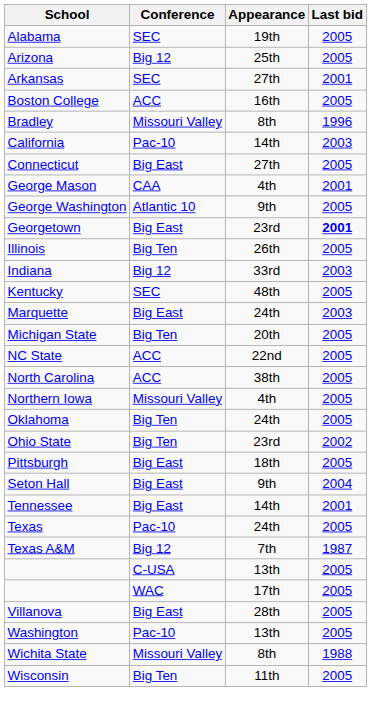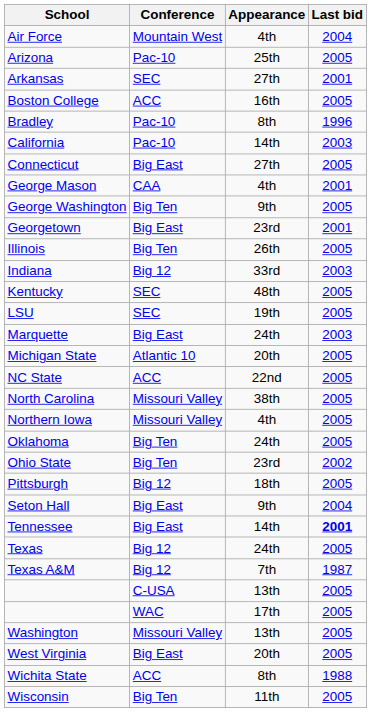 <table class="wikitable sortable" style="text-align: center;">
 <tr>
 <th>School</th>
 <th>Conference</th>
 <th data-sort-type="number">Appearance</th>
 <th>Last bid</th>
 </tr>
 <tr>
-<td align=left><a href='#'>Alabama</a></td>
-<td align=left><a href='#'>SEC</a></td>
-<td>19th</td>
-<td><a href='#'>2005</a></td>
+<td align=left><a href='#'>Air Force</a></td>
+<td align=left><a href='#'>Mountain West</a></td>
+<td>4th</td>
+<td><a href='#'>2004</a></td>
 </tr>
 <tr>
 <td align=left><a href='#'>Arizona</a></td>
-<td align=left><a href='#'>Big 12</a></td>
+<td align=left><a href='#'>Pac-10</a></td>
 <td>25th</td>
 <td><a href='#'>2005</a></td>
 </tr>
 <tr>
 <td align=left><a href='#'>Arkansas</a></td>
 <td align=left><a href='#'>SEC</a></td>
 <td>27th</td>
 <td><a href='#'>2001</a></td>
 </tr>
 <tr>
 <td align=left><a href='#'>Boston College</a></td>
 <td align=left><a href='#'>ACC</a></td>
 <td>16th</td>
 <td><a href='#'>2005</a></td>
 </tr>
 <tr>
 <td align=left><a href='#'>Bradley</a></td>
-<td align=left><a href='#'>Missouri Valley</a></td>
+<td align=left><a href='#'>Pac-10</a></td>
 <td>8th</td>
 <td><a href='#'>1996</a></td>
 </tr>
 <tr>
 <td align=left><a href='#'>California</a></td>
 <td align=left><a href='#'>Pac-10</a></td>
 <td>14th</td>
 <td><a href='#'>2003</a></td>
 </tr>
 <tr>
 <td align=left><a href='#'>Connecticut</a></td>
 <td align=left><a href='#'>Big East</a></td>
 <td>27th</td>
 <td><a href='#'>2005</a></td>
 </tr>
 <tr>
 <td align=left><a href='#'>George Mason</a></td>
 <td align=left><a href='#'>CAA</a></td>
 <td>4th</td>
 <td><a href='#'>2001</a></td>
 </tr>
 <tr>
 <td align=left><a href='#'>George Washington</a></td>
-<td align=left><a href='#'>Atlantic 10</a></td>
+<td align=left><a href='#'>Big Ten</a></td>
 <td>9th</td>
 <td><a href='#'>2005</a></td>
 </tr>
 <tr>
 <td align=left><a href='#'>Georgetown</a></td>
 <td align=left><a href='#'>Big East</a></td>
 <td>23rd</td>
-<td><strong><a href='#'>2001</a></strong></td>
+<td><a href='#'>2001</a></td>
 </tr>
 <tr>
 <td align=left><a href='#'>Illinois</a></td>
 <td align=left><a href='#'>Big Ten</a></td>
 <td>26th</td>
 <td><a href='#'>2005</a></td>
 </tr>
 <tr>
 <td align=left><a href='#'>Indiana</a></td>
 <td align=left><a href='#'>Big 12</a></td>
 <td>33rd</td>
 <td><a href='#'>2003</a></td>
 </tr>
 <tr>
 <td align=left><a href='#'>Kentucky</a></td>
 <td align=left><a href='#'>SEC</a></td>
 <td>48th</td>
 <td><a href='#'>2005</a></td>
 </tr>
 <tr>
+<td align=left><a href='#'>LSU</a></td>
+<td align=left><a href='#'>SEC</a></td>
+<td>19th</td>
+<td><a href='#'>2005</a></td>
+</tr>
+<tr>
 <td align=left><a href='#'>Marquette</a></td>
 <td align=left><a href='#'>Big East</a></td>
 <td>24th</td>
 <td><a href='#'>2003</a></td>
 </tr>
 <tr>
 <td align=left><a href='#'>Michigan State</a></td>
-<td align=left><a href='#'>Big Ten</a></td>
+<td align=left><a href='#'>Atlantic 10</a></td>
 <td>20th</td>
 <td><a href='#'>2005</a></td>
 </tr>
 <tr>
 <td align=left><a href='#'>NC State</a></td>
 <td align=left><a href='#'>ACC</a></td>
 <td>22nd</td>
 <td><a href='#'>2005</a></td>
 </tr>
 <tr>
 <td align=left><a href='#'>North Carolina</a></td>
-<td align=left><a href='#'>ACC</a></td>
+<td align=left><a href='#'>Missouri Valley</a></td>
 <td>38th</td>
 <td><a href='#'>2005</a></td>
 </tr>
 <tr>
 <td align=left><a href='#'>Northern Iowa</a></td>
 <td align=left><a href='#'>Missouri Valley</a></td>
 <td>4th</td>
 <td><a href='#'>2005</a></td>
 </tr>
 <tr>
 <td align=left><a href='#'>Oklahoma</a></td>
 <td align=left><a href='#'>Big Ten</a></td>
 <td>24th</td>
 <td><a href='#'>2005</a></td>
 </tr>
 <tr>
 <td align=left><a href='#'>Ohio State</a></td>
 <td align=left><a href='#'>Big Ten</a></td>
 <td>23rd</td>
 <td><a href='#'>2002</a></td>
 </tr>
 <tr>
 <td align=left><a href='#'>Pittsburgh</a></td>
-<td align=left><a href='#'>Big East</a></td>
+<td align=left><a href='#'>Big 12</a></td>
 <td>18th</td>
 <td><a href='#'>2005</a></td>
 </tr>
 <tr>
 <td align=left><a href='#'>Seton Hall</a></td>
 <td align=left><a href='#'>Big East</a></td>
 <td>9th</td>
 <td><a href='#'>2004</a></td>
 </tr>
 <tr>
 <td align=left><a href='#'>Tennessee</a></td>
 <td align=left><a href='#'>Big East</a></td>
 <td>14th</td>
-<td><a href='#'>2001</a></td>
+<td><strong><a href='#'>2001</a></strong></td>
 </tr>
 <tr>
 <td align=left><a href='#'>Texas</a></td>
-<td align=left><a href='#'>Pac-10</a></td>
+<td align=left><a href='#'>Big 12</a></td>
 <td>24th</td>
 <td><a href='#'>2005</a></td>
 </tr>
 <tr>
 <td align=left><a href='#'>Texas A&M</a></td>
 <td align=left><a href='#'>Big 12</a></td>
 <td>7th</td>
 <td><a href='#'>1987</a></td>
 </tr>
 <tr>
 <td align=left></td>
 <td align=left><a href='#'>C-USA</a></td>
 <td>13th</td>
 <td><a href='#'>2005</a></td>
 </tr>
 <tr>
 <td align=left></td>
 <td align=left><a href='#'>WAC</a></td>
 <td>17th</td>
 <td><a href='#'>2005</a></td>
 </tr>
 <tr>
-<td align=left><a href='#'>Villanova</a></td>
-<td align=left><a href='#'>Big East</a></td>
-<td>28th</td>
-<td><a href='#'>2005</a></td>
-</tr>
-<tr>
 <td align=left><a href='#'>Washington</a></td>
-<td align=left><a href='#'>Pac-10</a></td>
+<td align=left><a href='#'>Missouri Valley</a></td>
 <td>13th</td>
 <td><a href='#'>2005</a></td>
 </tr>
 <tr>
+<td align=left><a href='#'>West Virginia</a></td>
+<td align=left><a href='#'>Big East</a></td>
+<td>20th</td>
+<td><a href='#'>2005</a></td>
+</tr>
+<tr>
 <td align=left><a href='#'>Wichita State</a></td>
-<td align=left><a href='#'>Missouri Valley</a></td>
+<td align=left><a href='#'>ACC</a></td>
 <td>8th</td>
 <td><a href='#'>1988</a></td>
 </tr>
 <tr>
 <td align=left><a href='#'>Wisconsin</a></td>
 <td align=left><a href='#'>Big Ten</a></td>
 <td>11th</td>
 <td><a href='#'>2005</a></td>
 </tr>
 </table>
